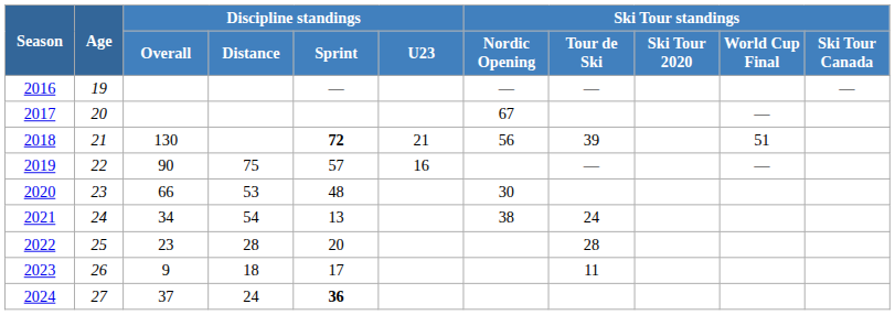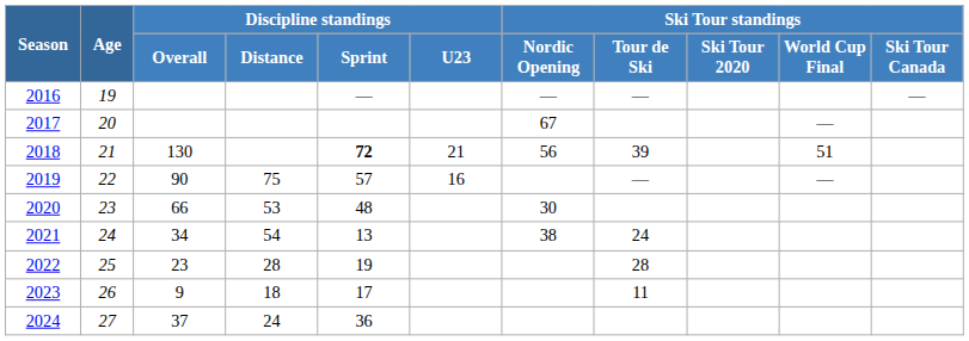 <table class="wikitable" style="font-size:95%; text-align:center; border:grey solid 1px; border-collapse:collapse; background:#ffffff;">
 <tr>
 <th style="background-color:#369; color:white; width:60px;" rowspan="2"> Season </th>
 <th style="background-color:#369; color:white; width:40px;" rowspan="2"> Age </th>
 <th style="background-color:#4180be; color:white;" colspan="4">Discipline standings</th>
 <th style="background-color:#4180be; color:white;" colspan="5">Ski Tour standings</th>
 </tr>
 <tr>
 <th style="background-color:#4180be; color:white; width:75px;">Overall</th>
 <th style="background-color:#4180be; color:white; width:75px;">Distance</th>
 <th style="background-color:#4180be; color:white; width:75px;">Sprint</th>
 <th style="background-color:#4180be; color:white; width:75px;">U23</th>
 <th style="background-color:#4180be; color:white; width:75px;">Nordic<br>Opening</th>
 <th style="background-color:#4180be; color:white; width:75px;">Tour de<br>Ski</th>
 <th style="background-color:#4180be; color:white; width:75px;">Ski Tour<br>2020</th>
 <th style="background-color:#4180be; color:white; width:75px;">World Cup<br>Final</th>
 <th style="background-color:#4180be; color:white; width:75px;">Ski Tour<br>Canada</th>
 </tr>
 <tr>
 <td><a href='#'>2016</a></td>
 <td><em>19</em></td>
 <td></td>
 <td></td>
 <td>—</td>
 <td></td>
 <td>—</td>
 <td>—</td>
 <td></td>
 <td></td>
 <td>—</td>
 </tr>
 <tr>
 <td><a href='#'>2017</a></td>
 <td><em>20</em></td>
 <td></td>
 <td></td>
 <td></td>
 <td></td>
 <td>67</td>
 <td></td>
 <td></td>
 <td>—</td>
 <td></td>
 </tr>
 <tr>
 <td><a href='#'>2018</a></td>
 <td><em>21</em></td>
 <td>130</td>
 <td></td>
 <td><strong>72</strong></td>
 <td>21</td>
 <td>56</td>
 <td>39</td>
 <td></td>
 <td>51</td>
 <td></td>
 </tr>
 <tr>
 <td><a href='#'>2019</a></td>
 <td><em>22</em></td>
 <td>90</td>
 <td>75</td>
 <td>57</td>
 <td>16</td>
 <td></td>
 <td>—</td>
 <td></td>
 <td>—</td>
 <td></td>
 </tr>
 <tr>
 <td><a href='#'>2020</a></td>
 <td><em>23</em></td>
 <td>66</td>
 <td>53</td>
 <td>48</td>
 <td></td>
 <td>30</td>
 <td></td>
 <td></td>
 <td></td>
 <td></td>
 </tr>
 <tr>
 <td><a href='#'>2021</a></td>
 <td><em>24</em></td>
 <td>34</td>
 <td>54</td>
 <td>13</td>
 <td></td>
 <td>38</td>
 <td>24</td>
 <td></td>
 <td></td>
 <td></td>
 </tr>
 <tr>
 <td><a href='#'>2022</a></td>
 <td><em>25</em></td>
 <td>23</td>
 <td>28</td>
-<td>20</td>
+<td>19</td>
 <td></td>
 <td></td>
 <td>28</td>
 <td></td>
 <td></td>
 <td></td>
 </tr>
 <tr>
 <td><a href='#'>2023</a></td>
 <td><em>26</em></td>
 <td>9</td>
 <td>18</td>
 <td>17</td>
 <td></td>
 <td></td>
 <td>11</td>
 <td></td>
 <td></td>
 <td></td>
 </tr>
 <tr>
 <td><a href='#'>2024</a></td>
 <td><em>27</em></td>
 <td>37</td>
 <td>24</td>
-<td><strong>36</strong></td>
+<td>36</td>
 <td></td>
 <td></td>
 <td></td>
 <td></td>
 <td></td>
 <td></td>
 </tr>
 </table>
